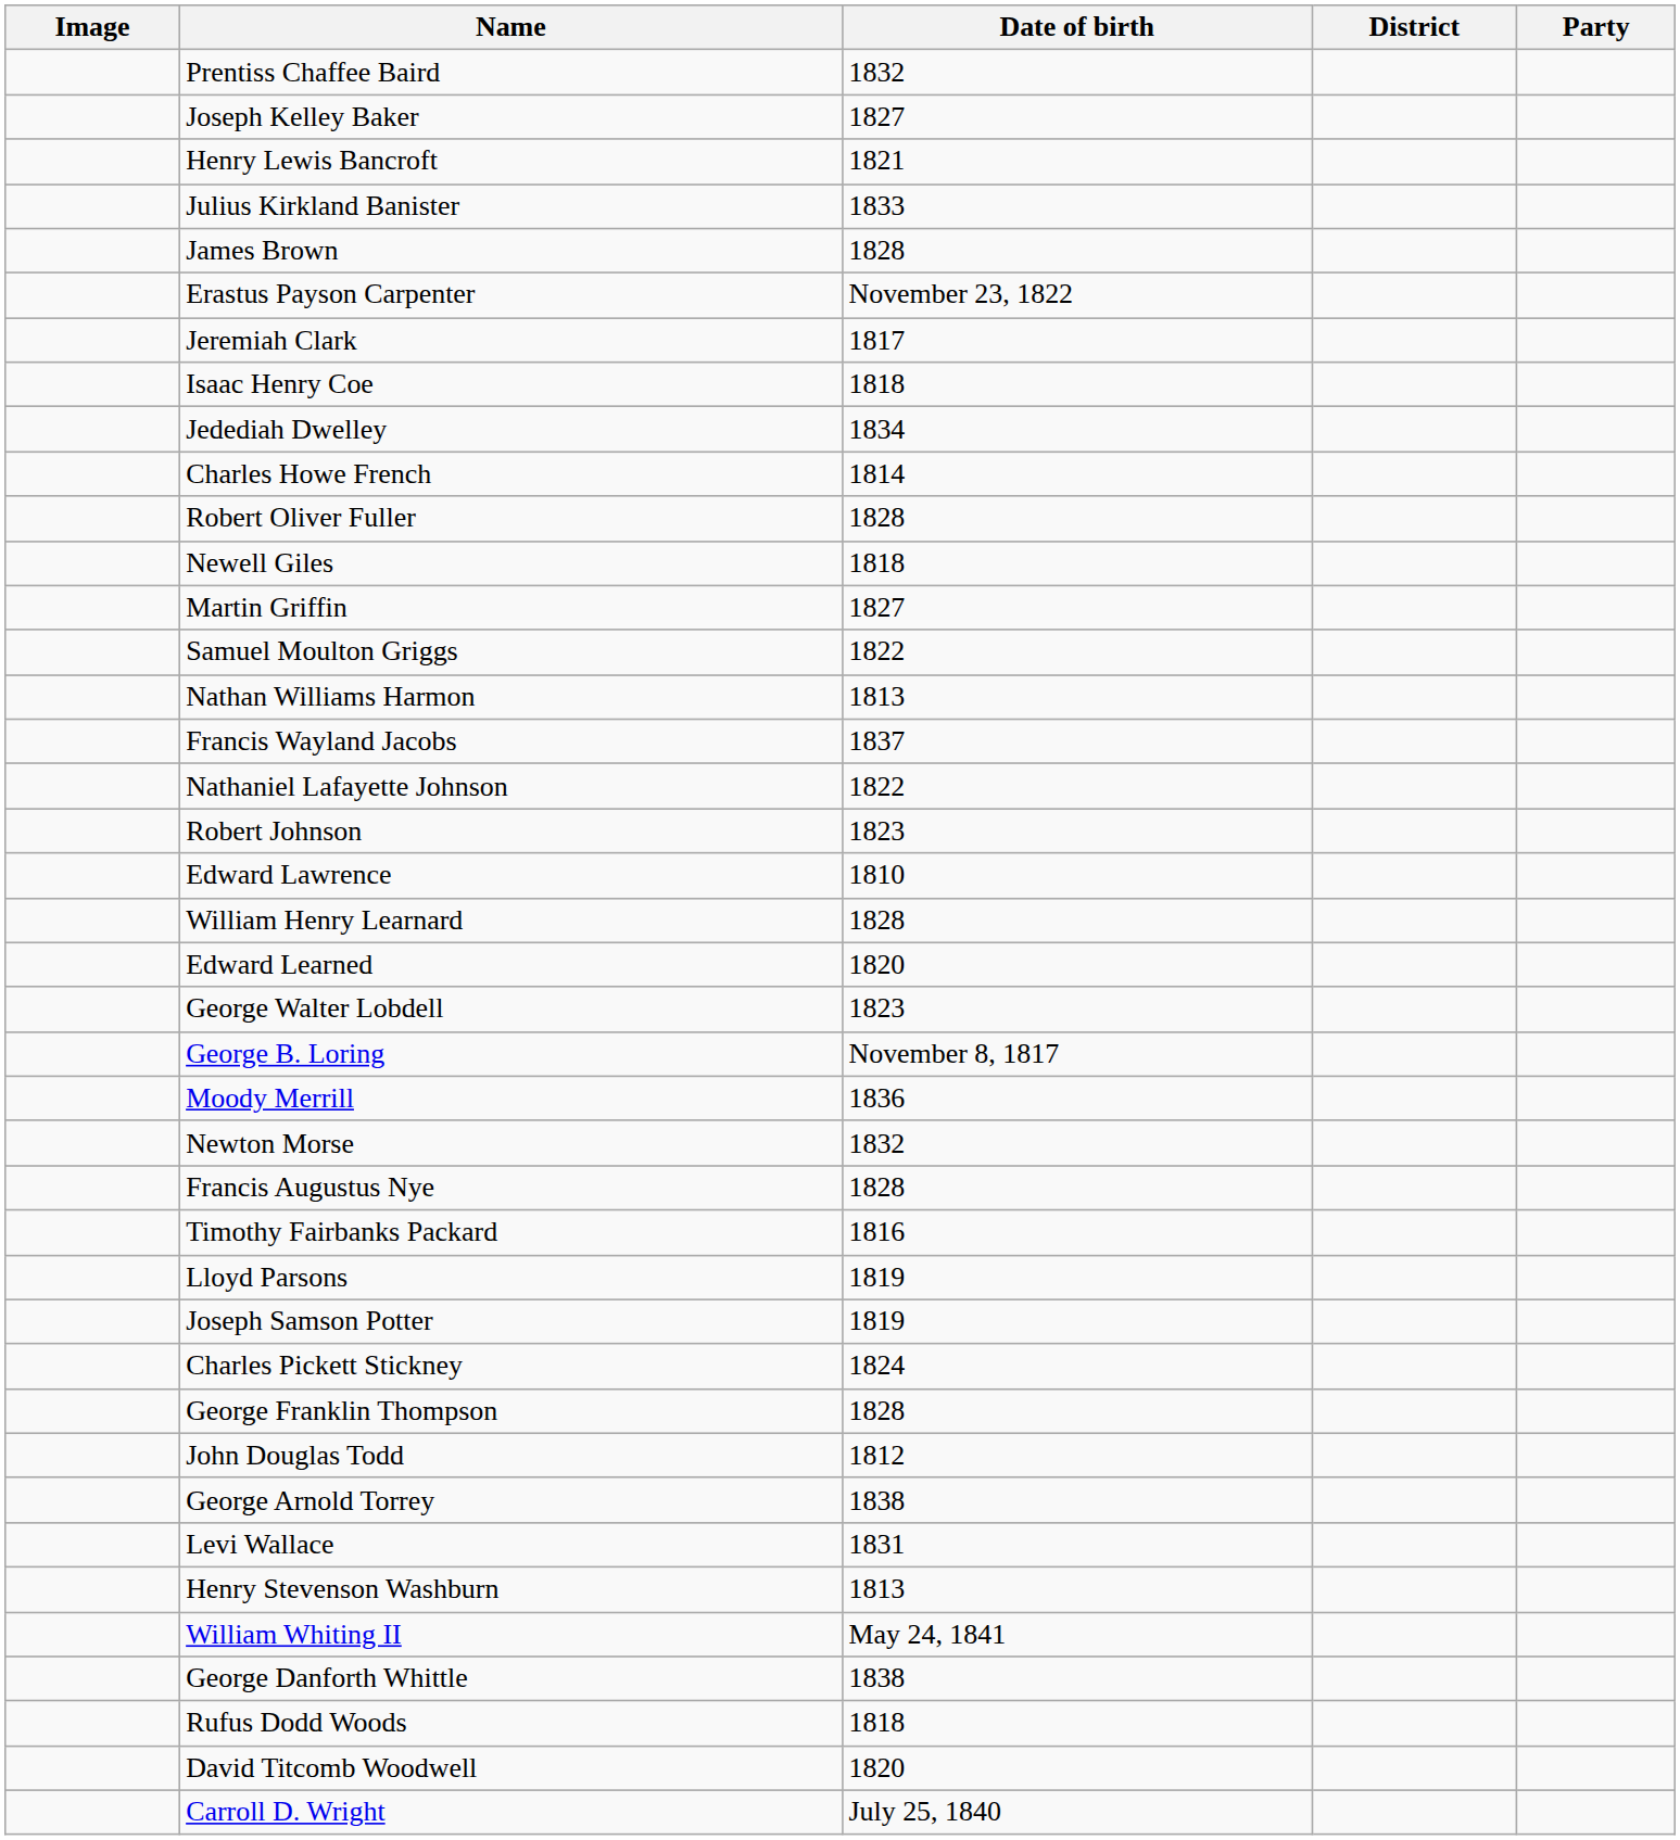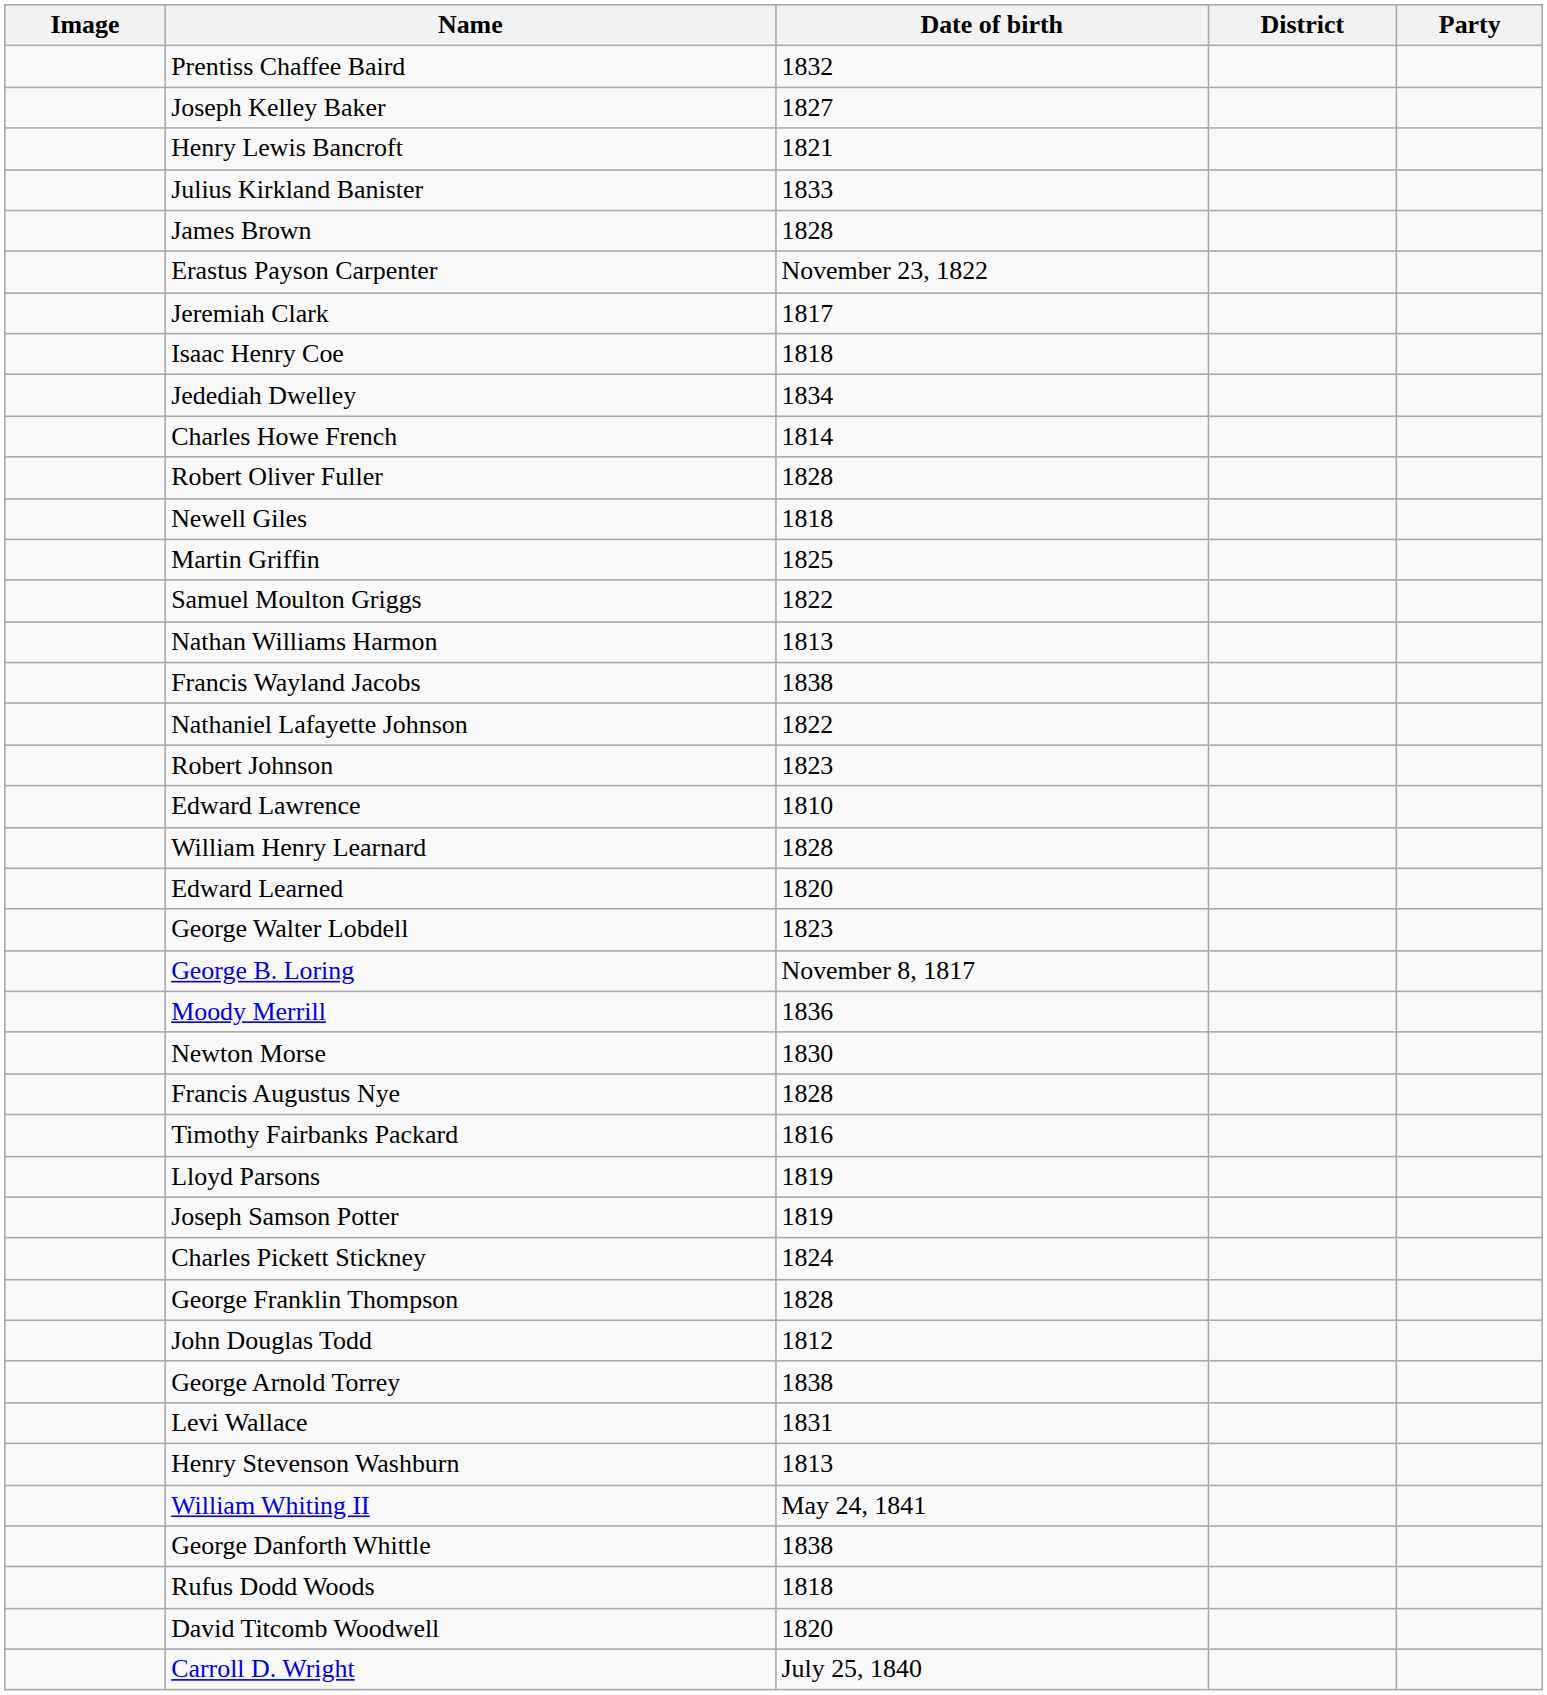 <table class='wikitable sortable' style="width:60%">
 <tr>
 <th>Image</th>
 <th>Name </th>
 <th data-sort-type=date>Date of birth </th>
 <th>District</th>
 <th>Party</th>
 </tr>
 <tr>
 <td></td>
 <td>Prentiss Chaffee Baird</td>
 <td>1832</td>
 <td></td>
 <td></td>
 </tr>
 <tr>
 <td></td>
 <td>Joseph Kelley Baker</td>
 <td>1827</td>
 <td></td>
 <td></td>
 </tr>
 <tr>
 <td></td>
 <td>Henry Lewis Bancroft</td>
 <td>1821</td>
 <td></td>
 <td></td>
 </tr>
 <tr>
 <td></td>
 <td>Julius Kirkland Banister</td>
 <td>1833</td>
 <td></td>
 <td></td>
 </tr>
 <tr>
 <td></td>
 <td>James Brown</td>
 <td>1828</td>
 <td></td>
 <td></td>
 </tr>
 <tr>
 <td></td>
 <td>Erastus Payson Carpenter</td>
 <td>November 23, 1822</td>
 <td></td>
 <td></td>
 </tr>
 <tr>
 <td></td>
 <td>Jeremiah Clark</td>
 <td>1817</td>
 <td></td>
 <td></td>
 </tr>
 <tr>
 <td></td>
 <td>Isaac Henry Coe</td>
 <td>1818</td>
 <td></td>
 <td></td>
 </tr>
 <tr>
 <td></td>
 <td>Jedediah Dwelley</td>
 <td>1834</td>
 <td></td>
 <td></td>
 </tr>
 <tr>
 <td></td>
 <td>Charles Howe French</td>
 <td>1814</td>
 <td></td>
 <td></td>
 </tr>
 <tr>
 <td></td>
 <td>Robert Oliver Fuller</td>
 <td>1828</td>
 <td></td>
 <td></td>
 </tr>
 <tr>
 <td></td>
 <td>Newell Giles</td>
 <td>1818</td>
 <td></td>
 <td></td>
 </tr>
 <tr>
 <td></td>
 <td>Martin Griffin</td>
-<td>1827</td>
+<td>1825</td>
 <td></td>
 <td></td>
 </tr>
 <tr>
 <td></td>
 <td>Samuel Moulton Griggs</td>
 <td>1822</td>
 <td></td>
 <td></td>
 </tr>
 <tr>
 <td></td>
 <td>Nathan Williams Harmon</td>
 <td>1813</td>
 <td></td>
 <td></td>
 </tr>
 <tr>
 <td></td>
 <td>Francis Wayland Jacobs</td>
-<td>1837</td>
+<td>1838</td>
 <td></td>
 <td></td>
 </tr>
 <tr>
 <td></td>
 <td>Nathaniel Lafayette Johnson</td>
 <td>1822</td>
 <td></td>
 <td></td>
 </tr>
 <tr>
 <td></td>
 <td>Robert Johnson</td>
 <td>1823</td>
 <td></td>
 <td></td>
 </tr>
 <tr>
 <td></td>
 <td>Edward Lawrence</td>
 <td>1810</td>
 <td></td>
 <td></td>
 </tr>
 <tr>
 <td></td>
 <td>William Henry Learnard</td>
 <td>1828</td>
 <td></td>
 <td></td>
 </tr>
 <tr>
 <td></td>
 <td>Edward Learned</td>
 <td>1820</td>
 <td></td>
 <td></td>
 </tr>
 <tr>
 <td></td>
 <td>George Walter Lobdell</td>
 <td>1823</td>
 <td></td>
 <td></td>
 </tr>
 <tr>
 <td></td>
 <td><a href='#'>George B. Loring</a></td>
 <td>November 8, 1817</td>
 <td></td>
 <td></td>
 </tr>
 <tr>
 <td></td>
 <td><a href='#'>Moody Merrill</a></td>
 <td>1836</td>
 <td></td>
 <td></td>
 </tr>
 <tr>
 <td></td>
 <td>Newton Morse</td>
-<td>1832</td>
+<td>1830</td>
 <td></td>
 <td></td>
 </tr>
 <tr>
 <td></td>
 <td>Francis Augustus Nye</td>
 <td>1828</td>
 <td></td>
 <td></td>
 </tr>
 <tr>
 <td></td>
 <td>Timothy Fairbanks Packard</td>
 <td>1816</td>
 <td></td>
 <td></td>
 </tr>
 <tr>
 <td></td>
 <td>Lloyd Parsons</td>
 <td>1819</td>
 <td></td>
 <td></td>
 </tr>
 <tr>
 <td></td>
 <td>Joseph Samson Potter</td>
 <td>1819</td>
 <td></td>
 <td></td>
 </tr>
 <tr>
 <td></td>
 <td>Charles Pickett Stickney</td>
 <td>1824</td>
 <td></td>
 <td></td>
 </tr>
 <tr>
 <td></td>
 <td>George Franklin Thompson</td>
 <td>1828</td>
 <td></td>
 <td></td>
 </tr>
 <tr>
 <td></td>
 <td>John Douglas Todd</td>
 <td>1812</td>
 <td></td>
 <td></td>
 </tr>
 <tr>
 <td></td>
 <td>George Arnold Torrey</td>
 <td>1838</td>
 <td></td>
 <td></td>
 </tr>
 <tr>
 <td></td>
 <td>Levi Wallace</td>
 <td>1831</td>
 <td></td>
 <td></td>
 </tr>
 <tr>
 <td></td>
 <td>Henry Stevenson Washburn</td>
 <td>1813</td>
 <td></td>
 <td></td>
 </tr>
 <tr>
 <td></td>
 <td><a href='#'>William Whiting II</a></td>
 <td>May 24, 1841</td>
 <td></td>
 <td></td>
 </tr>
 <tr>
 <td></td>
 <td>George Danforth Whittle</td>
 <td>1838</td>
 <td></td>
 <td></td>
 </tr>
 <tr>
 <td></td>
 <td>Rufus Dodd Woods</td>
 <td>1818</td>
 <td></td>
 <td></td>
 </tr>
 <tr>
 <td></td>
 <td>David Titcomb Woodwell</td>
 <td>1820</td>
 <td></td>
 <td></td>
 </tr>
 <tr>
 <td></td>
 <td><a href='#'>Carroll D. Wright</a></td>
 <td>July 25, 1840</td>
 <td></td>
 <td></td>
 </tr>
 </table>
